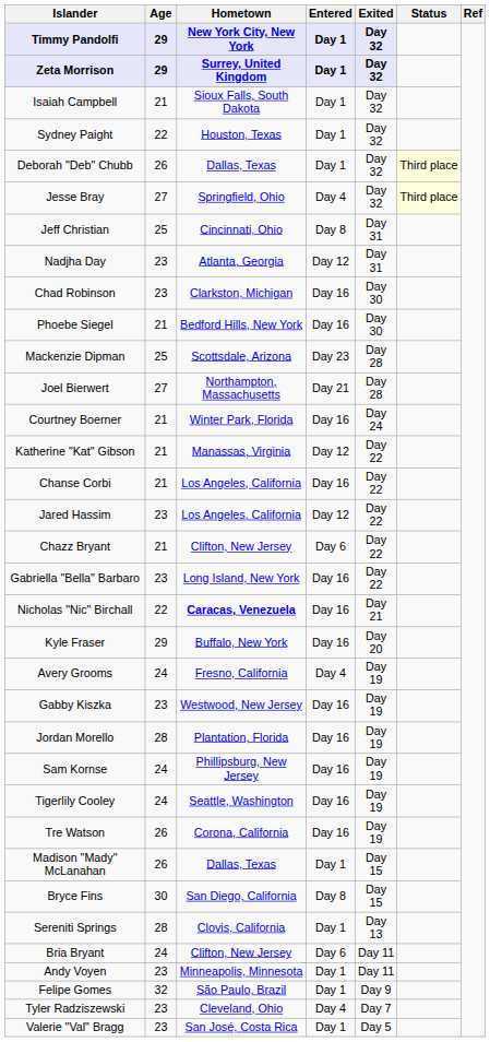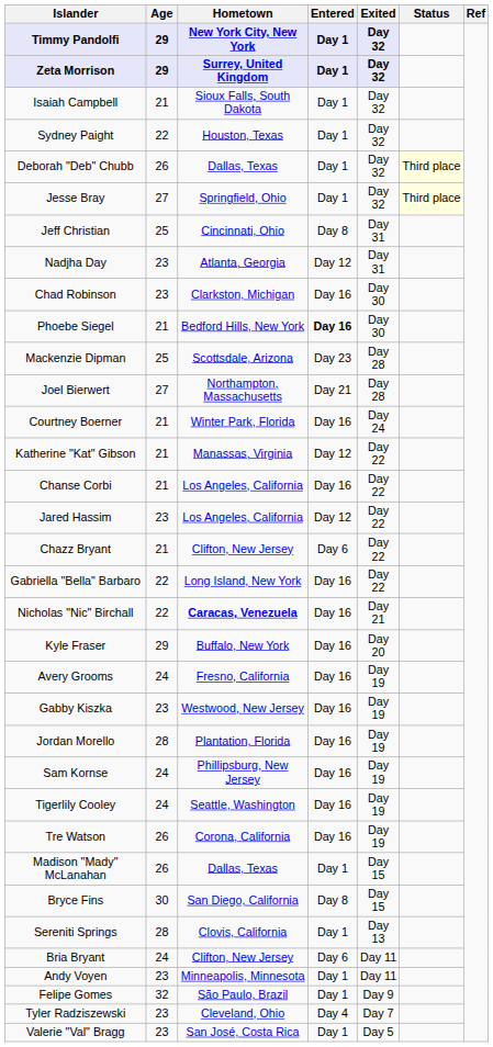 <table class="wikitable sortable" style="text-align:center;">
 <tr>
 <th style="width:185px;"><strong>Islander</strong></th>
 <th style="width:35px;"><strong>Age</strong></th>
 <th style="width:170px;"><strong>Hometown</strong></th>
 <th style="width:50px;"><strong>Entered</strong></th>
 <th style="width:50px;"><strong>Exited</strong></th>
 <th style="width:80px;"><strong>Status</strong></th>
 <th style="width:20px;"><strong>Ref</strong></th>
 </tr>
 <tr>
 <td style="background:lavender;"><strong>Timmy Pandolfi</strong></td>
 <td style="background:lavender;"><strong>29</strong></td>
 <td style="background:lavender;"><strong><a href='#'>New York City, New York</a></strong></td>
 <td style="background:lavender;"><strong>Day 1</strong></td>
 <td style="background:lavender;"><strong>Day 32</strong></td>
 <td></td>
 <td rowspan="34"></td>
 </tr>
 <tr>
 <td style="background:lavender;"><strong>Zeta Morrison</strong></td>
 <td style="background:lavender;"><strong>29</strong></td>
 <td style="background:lavender;"><strong><a href='#'>Surrey, United Kingdom</a></strong></td>
 <td style="background:lavender;"><strong>Day 1</strong></td>
 <td style="background:lavender;"><strong>Day 32</strong></td>
 <td></td>
 </tr>
 <tr>
 <td>Isaiah Campbell</td>
 <td>21</td>
 <td><a href='#'>Sioux Falls, South Dakota</a></td>
 <td>Day 1</td>
 <td>Day 32</td>
 <td></td>
 </tr>
 <tr>
 <td>Sydney Paight</td>
 <td>22</td>
 <td><a href='#'>Houston, Texas</a></td>
 <td>Day 1</td>
 <td>Day 32</td>
 <td></td>
 </tr>
 <tr>
 <td>Deborah "Deb" Chubb</td>
 <td>26</td>
 <td><a href='#'>Dallas, Texas</a></td>
 <td>Day 1</td>
 <td>Day 32</td>
 <td style="background:#FFFFDD;">Third place</td>
 </tr>
 <tr>
 <td>Jesse Bray</td>
 <td>27</td>
 <td><a href='#'>Springfield, Ohio</a></td>
-<td>Day 4</td>
+<td>Day 1</td>
 <td>Day 32</td>
 <td style="background:#FFFFDD;">Third place</td>
 </tr>
 <tr>
 <td>Jeff Christian</td>
 <td>25</td>
 <td><a href='#'>Cincinnati, Ohio</a></td>
 <td>Day 8</td>
 <td>Day 31</td>
 <td></td>
 </tr>
 <tr>
 <td>Nadjha Day</td>
 <td>23</td>
 <td><a href='#'>Atlanta, Georgia</a></td>
 <td>Day 12</td>
 <td>Day 31</td>
 <td></td>
 </tr>
 <tr>
 <td>Chad Robinson</td>
 <td>23</td>
 <td><a href='#'>Clarkston, Michigan</a></td>
 <td>Day 16</td>
 <td>Day 30</td>
 <td></td>
 </tr>
 <tr>
 <td>Phoebe Siegel</td>
 <td>21</td>
 <td><a href='#'>Bedford Hills, New York</a></td>
-<td>Day 16</td>
+<td><strong>Day 16</strong></td>
 <td>Day 30</td>
 <td></td>
 </tr>
 <tr>
 <td>Mackenzie Dipman</td>
 <td>25</td>
 <td><a href='#'>Scottsdale, Arizona</a></td>
 <td>Day 23</td>
 <td>Day 28</td>
 <td></td>
 </tr>
 <tr>
 <td>Joel Bierwert</td>
 <td>27</td>
 <td><a href='#'>Northampton, Massachusetts</a></td>
 <td>Day 21</td>
 <td>Day 28</td>
 <td></td>
 </tr>
 <tr>
 <td>Courtney Boerner</td>
 <td>21</td>
 <td><a href='#'>Winter Park, Florida</a></td>
 <td>Day 16</td>
 <td>Day 24</td>
 <td></td>
 </tr>
 <tr>
 <td>Katherine "Kat" Gibson</td>
 <td>21</td>
 <td><a href='#'>Manassas, Virginia</a></td>
 <td>Day 12</td>
 <td>Day 22</td>
 <td></td>
 </tr>
 <tr>
 <td>Chanse Corbi</td>
 <td>21</td>
 <td><a href='#'>Los Angeles, California</a></td>
 <td>Day 16</td>
 <td>Day 22</td>
 <td></td>
 </tr>
 <tr>
 <td>Jared Hassim</td>
 <td>23</td>
 <td><a href='#'>Los Angeles, California</a></td>
 <td>Day 12</td>
 <td>Day 22</td>
 <td></td>
 </tr>
 <tr>
 <td>Chazz Bryant</td>
 <td>21</td>
 <td><a href='#'>Clifton, New Jersey</a></td>
 <td>Day 6</td>
 <td>Day 22</td>
 <td></td>
 </tr>
 <tr>
 <td>Gabriella "Bella" Barbaro</td>
-<td>23</td>
+<td>22</td>
 <td><a href='#'>Long Island, New York</a></td>
 <td>Day 16</td>
 <td>Day 22</td>
 <td></td>
 </tr>
 <tr>
 <td>Nicholas "Nic" Birchall</td>
 <td>22</td>
 <td><strong><a href='#'>Caracas, Venezuela</a></strong></td>
 <td>Day 16</td>
 <td>Day 21</td>
 <td></td>
 </tr>
 <tr>
 <td>Kyle Fraser</td>
 <td>29</td>
 <td><a href='#'>Buffalo, New York</a></td>
 <td>Day 16</td>
 <td>Day 20</td>
 <td></td>
 </tr>
 <tr>
 <td>Avery Grooms</td>
 <td>24</td>
 <td><a href='#'>Fresno, California</a></td>
-<td>Day 4</td>
+<td>Day 16</td>
 <td>Day 19</td>
 <td></td>
 </tr>
 <tr>
 <td>Gabby Kiszka</td>
 <td>23</td>
 <td><a href='#'>Westwood, New Jersey</a></td>
 <td>Day 16</td>
 <td>Day 19</td>
 <td></td>
 </tr>
 <tr>
 <td>Jordan Morello</td>
 <td>28</td>
 <td><a href='#'>Plantation, Florida</a></td>
 <td>Day 16</td>
 <td>Day 19</td>
 <td></td>
 </tr>
 <tr>
 <td>Sam Kornse</td>
 <td>24</td>
 <td><a href='#'>Phillipsburg, New Jersey</a></td>
 <td>Day 16</td>
 <td>Day 19</td>
 <td></td>
 </tr>
 <tr>
 <td>Tigerlily Cooley</td>
 <td>24</td>
 <td><a href='#'>Seattle, Washington</a></td>
 <td>Day 16</td>
 <td>Day 19</td>
 <td></td>
 </tr>
 <tr>
 <td>Tre Watson</td>
 <td>26</td>
 <td><a href='#'>Corona, California</a></td>
 <td>Day 16</td>
 <td>Day 19</td>
 <td></td>
 </tr>
 <tr>
 <td>Madison "Mady" McLanahan</td>
 <td>26</td>
 <td><a href='#'>Dallas, Texas</a></td>
 <td>Day 1</td>
 <td>Day 15</td>
 <td></td>
 </tr>
 <tr>
 <td>Bryce Fins</td>
 <td>30</td>
 <td><a href='#'>San Diego, California</a></td>
 <td>Day 8</td>
 <td>Day 15</td>
 <td></td>
 </tr>
 <tr>
 <td>Sereniti Springs</td>
 <td>28</td>
 <td><a href='#'>Clovis, California</a></td>
 <td>Day 1</td>
 <td>Day 13</td>
 <td></td>
 </tr>
 <tr>
 <td>Bria Bryant</td>
 <td>24</td>
 <td><a href='#'>Clifton, New Jersey</a></td>
 <td>Day 6</td>
 <td>Day 11</td>
 <td></td>
 </tr>
 <tr>
 <td>Andy Voyen</td>
 <td>23</td>
 <td><a href='#'>Minneapolis, Minnesota</a></td>
 <td>Day 1</td>
 <td>Day 11</td>
 <td></td>
 </tr>
 <tr>
 <td>Felipe Gomes</td>
 <td>32</td>
 <td><a href='#'>São Paulo, Brazil</a></td>
 <td>Day 1</td>
 <td>Day 9</td>
 <td></td>
 </tr>
 <tr>
 <td>Tyler Radziszewski</td>
 <td>23</td>
 <td><a href='#'>Cleveland, Ohio</a></td>
 <td>Day 4</td>
 <td>Day 7</td>
 <td></td>
 </tr>
 <tr>
 <td>Valerie "Val" Bragg</td>
 <td>23</td>
 <td><a href='#'>San José, Costa Rica</a></td>
 <td>Day 1</td>
 <td>Day 5</td>
 <td></td>
 </tr>
 </table>
